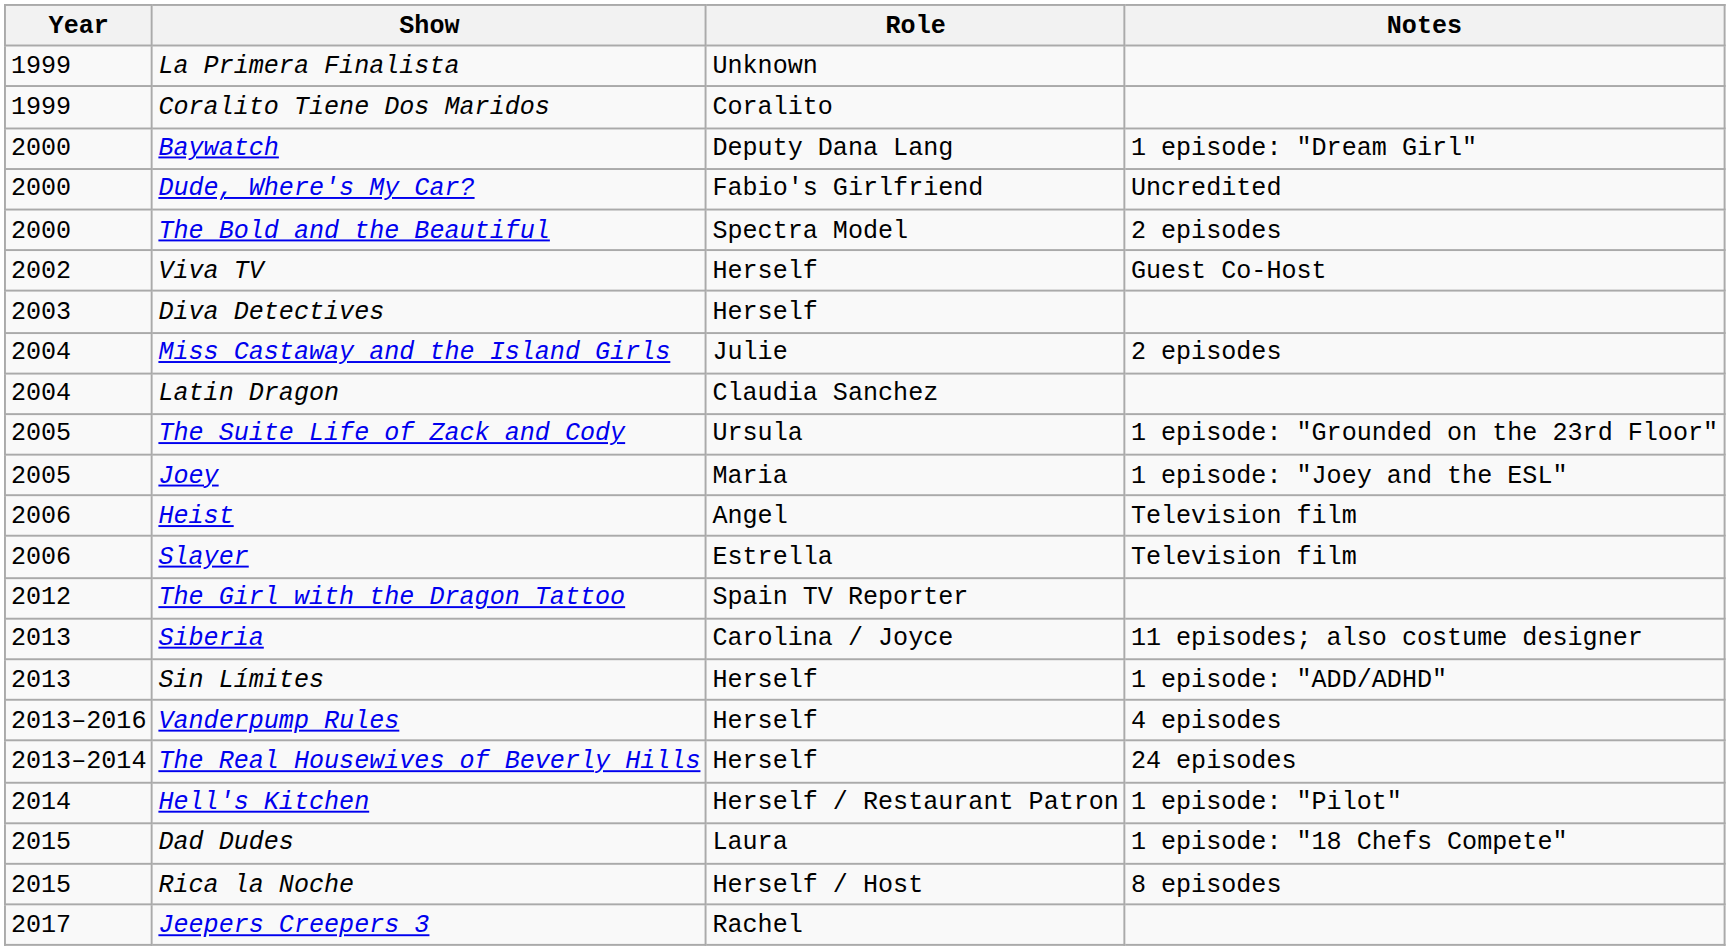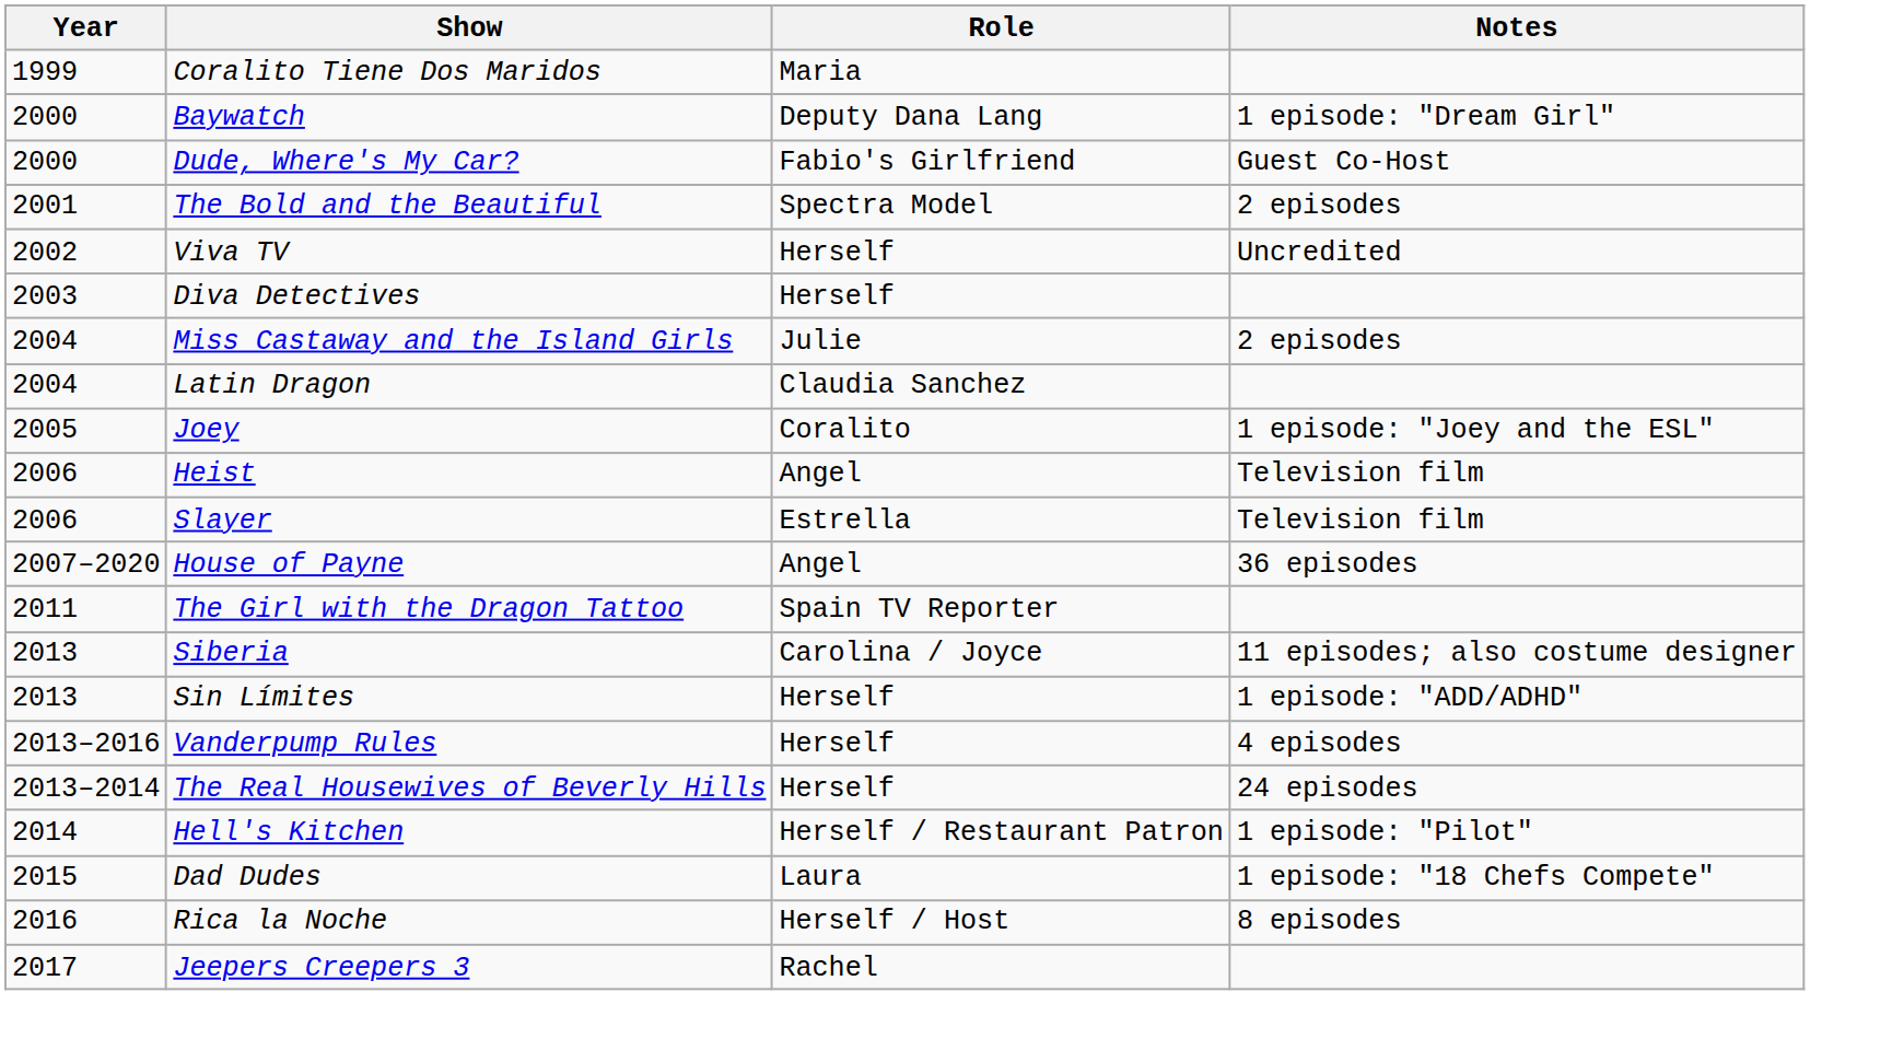 <table class="wikitable">
 <tr>
 <th>Year</th>
 <th>Show</th>
 <th>Role</th>
 <th>Notes</th>
 </tr>
 <tr>
 <td>1999</td>
-<td><em>La Primera Finalista</em></td>
-<td>Unknown</td>
-<td></td>
-</tr>
-<tr>
-<td>1999</td>
 <td><em>Coralito Tiene Dos Maridos</em></td>
-<td>Coralito</td>
+<td>Maria</td>
 <td></td>
 </tr>
 <tr>
 <td>2000</td>
 <td><em><a href='#'>Baywatch</a></em></td>
 <td>Deputy Dana Lang</td>
 <td>1 episode: "Dream Girl"</td>
 </tr>
 <tr>
 <td>2000</td>
 <td><em><a href='#'>Dude, Where's My Car?</a></em></td>
 <td>Fabio's Girlfriend</td>
-<td>Uncredited</td>
+<td>Guest Co-Host</td>
 </tr>
 <tr>
-<td>2000</td>
+<td>2001</td>
 <td><em><a href='#'>The Bold and the Beautiful</a></em></td>
 <td>Spectra Model</td>
 <td>2 episodes</td>
 </tr>
 <tr>
 <td>2002</td>
 <td><em>Viva TV</em></td>
 <td>Herself</td>
-<td>Guest Co-Host</td>
+<td>Uncredited</td>
 </tr>
 <tr>
 <td>2003</td>
 <td><em>Diva Detectives</em></td>
 <td>Herself</td>
 <td></td>
 </tr>
 <tr>
 <td>2004</td>
 <td><em><a href='#'>Miss Castaway and the Island Girls</a></em></td>
 <td>Julie</td>
 <td>2 episodes</td>
 </tr>
 <tr>
 <td>2004</td>
 <td><em>Latin Dragon</em></td>
 <td>Claudia Sanchez</td>
 <td></td>
 </tr>
 <tr>
 <td>2005</td>
-<td><em><a href='#'>The Suite Life of Zack and Cody</a></em></td>
-<td>Ursula</td>
-<td>1 episode: "Grounded on the 23rd Floor"</td>
-</tr>
-<tr>
-<td>2005</td>
 <td><em><a href='#'>Joey</a></em></td>
-<td>Maria</td>
+<td>Coralito</td>
 <td>1 episode: "Joey and the ESL"</td>
 </tr>
 <tr>
 <td>2006</td>
 <td><em><a href='#'>Heist</a></em></td>
 <td>Angel</td>
 <td>Television film</td>
 </tr>
 <tr>
 <td>2006</td>
 <td><em><a href='#'>Slayer</a></em></td>
 <td>Estrella</td>
 <td>Television film</td>
 </tr>
 <tr>
-<td>2012</td>
+<td>2007–2020</td>
+<td><em><a href='#'>House of Payne</a></em></td>
+<td>Angel</td>
+<td>36 episodes</td>
+</tr>
+<tr>
+<td>2011</td>
 <td><em><a href='#'>The Girl with the Dragon Tattoo</a></em></td>
 <td>Spain TV Reporter</td>
 <td></td>
 </tr>
 <tr>
 <td>2013</td>
 <td><em><a href='#'>Siberia</a></em></td>
 <td>Carolina / Joyce</td>
 <td>11 episodes; also costume designer</td>
 </tr>
 <tr>
 <td>2013</td>
 <td><em>Sin Límites</em></td>
 <td>Herself</td>
 <td>1 episode: "ADD/ADHD"</td>
 </tr>
 <tr>
 <td>2013–2016</td>
 <td><em><a href='#'>Vanderpump Rules</a></em></td>
 <td>Herself</td>
 <td>4 episodes</td>
 </tr>
 <tr>
 <td>2013–2014</td>
 <td><em><a href='#'>The Real Housewives of Beverly Hills</a></em></td>
 <td>Herself</td>
 <td>24 episodes</td>
 </tr>
 <tr>
 <td>2014</td>
 <td><em><a href='#'>Hell's Kitchen</a></em></td>
 <td>Herself / Restaurant Patron</td>
 <td>1 episode: "Pilot"</td>
 </tr>
 <tr>
 <td>2015</td>
 <td><em>Dad Dudes</em></td>
 <td>Laura</td>
 <td>1 episode: "18 Chefs Compete"</td>
 </tr>
 <tr>
-<td>2015</td>
+<td>2016</td>
 <td><em>Rica la Noche</em></td>
 <td>Herself / Host</td>
 <td>8 episodes</td>
 </tr>
 <tr>
 <td>2017</td>
 <td><em><a href='#'>Jeepers Creepers 3</a></em></td>
 <td>Rachel</td>
 <td></td>
 </tr>
 </table>
